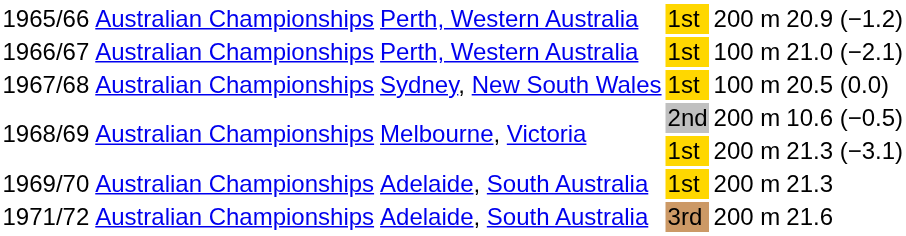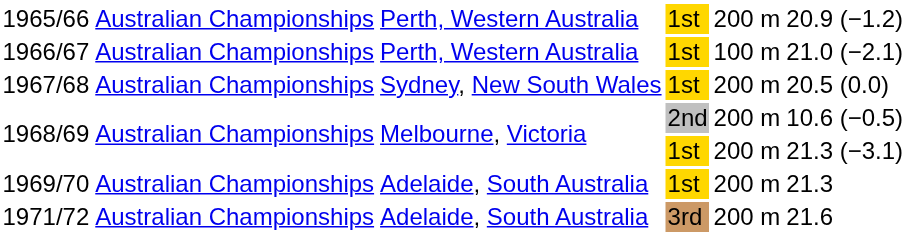 <table>
 <tr>
 <td>1965/66</td>
 <td><a href='#'>Australian Championships</a></td>
 <td><a href='#'>Perth, Western Australia</a></td>
 <td bgcolor="gold">1st</td>
 <td>200 m</td>
 <td>20.9 (−1.2)</td>
 </tr>
 <tr>
 <td>1966/67</td>
 <td><a href='#'>Australian Championships</a></td>
 <td><a href='#'>Perth, Western Australia</a></td>
 <td bgcolor="gold">1st</td>
 <td>100 m</td>
 <td>21.0 (−2.1)</td>
 </tr>
 <tr>
 <td>1967/68</td>
 <td><a href='#'>Australian Championships</a></td>
 <td><a href='#'>Sydney</a>, <a href='#'>New South Wales</a></td>
 <td bgcolor="gold">1st</td>
-<td>100 m</td>
+<td>200 m</td>
 <td>20.5 (0.0)</td>
 </tr>
 <tr>
 <td rowspan=2>1968/69</td>
 <td rowspan=2><a href='#'>Australian Championships</a></td>
 <td rowspan=2><a href='#'>Melbourne</a>, <a href='#'>Victoria</a></td>
 <td bgcolor="silver">2nd</td>
 <td>200 m</td>
 <td>10.6 (−0.5)</td>
 </tr>
 <tr>
 <td bgcolor="gold">1st</td>
 <td>200 m</td>
 <td>21.3 (−3.1)</td>
 </tr>
 <tr>
 <td>1969/70</td>
 <td><a href='#'>Australian Championships</a></td>
 <td><a href='#'>Adelaide</a>, <a href='#'>South Australia</a></td>
 <td bgcolor="gold">1st</td>
 <td>200 m</td>
 <td>21.3</td>
 </tr>
 <tr>
 <td>1971/72</td>
 <td><a href='#'>Australian Championships</a></td>
 <td><a href='#'>Adelaide</a>, <a href='#'>South Australia</a></td>
 <td bgcolor="cc9966">3rd</td>
 <td>200 m</td>
 <td>21.6</td>
 </tr>
 </table>
